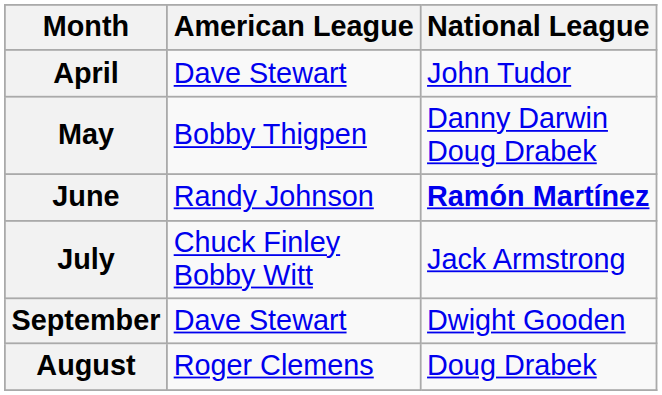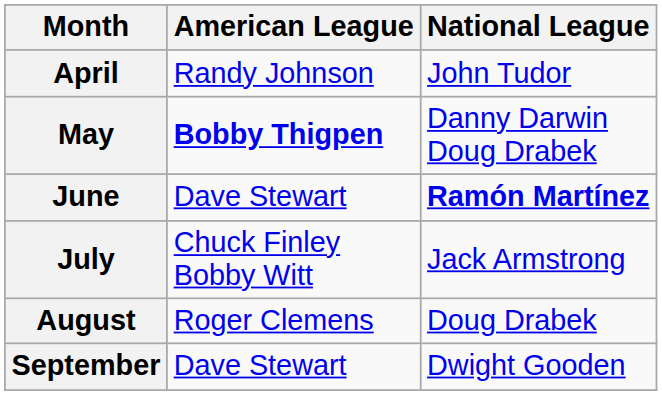 <table class="wikitable">
 <tr>
 <th>Month</th>
 <th>American League</th>
 <th>National League</th>
 </tr>
 <tr>
 <th>April</th>
-<td><a href='#'>Dave Stewart</a></td>
+<td><a href='#'>Randy Johnson</a></td>
 <td><a href='#'>John Tudor</a></td>
 </tr>
 <tr>
 <th>May</th>
-<td><a href='#'>Bobby Thigpen</a></td>
+<td><strong><a href='#'>Bobby Thigpen</a></strong></td>
 <td><a href='#'>Danny Darwin</a><br><a href='#'>Doug Drabek</a></td>
 </tr>
 <tr>
 <th>June</th>
-<td><a href='#'>Randy Johnson</a></td>
+<td><a href='#'>Dave Stewart</a></td>
 <td><strong><a href='#'>Ramón Martínez</a></strong></td>
 </tr>
 <tr>
 <th>July</th>
 <td><a href='#'>Chuck Finley</a><br><a href='#'>Bobby Witt</a></td>
 <td><a href='#'>Jack Armstrong</a></td>
 </tr>
 <tr>
+<th>August</th>
+<td><a href='#'>Roger Clemens</a></td>
+<td><a href='#'>Doug Drabek</a></td>
+</tr>
+<tr>
 <th>September</th>
 <td><a href='#'>Dave Stewart</a></td>
 <td><a href='#'>Dwight Gooden</a></td>
 </tr>
-<tr>
-<th>August</th>
-<td><a href='#'>Roger Clemens</a></td>
-<td><a href='#'>Doug Drabek</a></td>
-</tr>
 </table>
